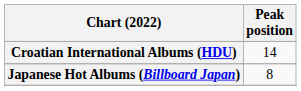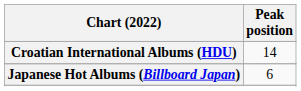 <table class="wikitable sortable plainrowheaders" style="text-align:center">
 <tr>
 <th scope="col">Chart (2022)</th>
 <th scope="col">Peak<br>position</th>
 </tr>
 <tr>
 </tr>
 <tr>
 </tr>
 <tr>
 </tr>
 <tr>
 </tr>
 <tr>
 </tr>
 <tr>
 <th scope="row">Croatian International Albums (<a href='#'>HDU</a>)</th>
 <td>14</td>
 </tr>
 <tr>
 </tr>
 <tr>
 </tr>
 <tr>
 </tr>
 <tr>
 </tr>
 <tr>
 </tr>
 <tr>
 </tr>
 <tr>
 </tr>
 <tr>
 </tr>
 <tr>
 <th scope="row">Japanese Hot Albums (<em><a href='#'>Billboard Japan</a></em>)</th>
-<td>8</td>
+<td>6</td>
 </tr>
 <tr>
 </tr>
 <tr>
 </tr>
 <tr>
 </tr>
 <tr>
 </tr>
 <tr>
 </tr>
 <tr>
 </tr>
 <tr>
 </tr>
 <tr>
 </tr>
 <tr>
 </tr>
 <tr>
 </tr>
 </table>
